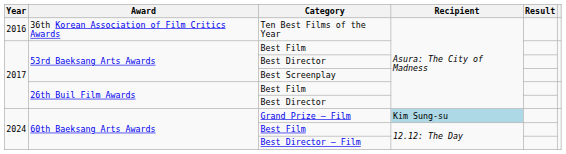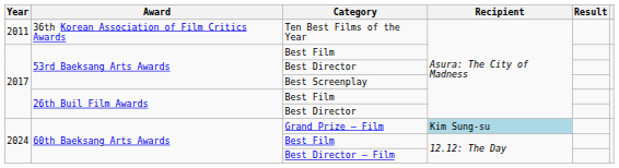 <table class="wikitable sortable">
 <tr>
 <th>Year</th>
 <th>Award</th>
 <th>Category</th>
 <th>Recipient</th>
 <th>Result</th>
 <th class="unsortable"></th>
 </tr>
 <tr>
-<td>2016</td>
+<td>2011</td>
 <td>36th <a href='#'>Korean Association of Film Critics Awards</a></td>
 <td>Ten Best Films of the Year</td>
 <td rowspan="6"><em>Asura: The City of Madness</em></td>
 <td></td>
 <td style="text-align:center"></td>
 </tr>
 <tr>
 <td rowspan="5">2017</td>
 <td rowspan="3"><a href='#'>53rd Baeksang Arts Awards</a></td>
 <td>Best Film</td>
 <td></td>
 <td rowspan="3" style="text-align:center"></td>
 </tr>
 <tr>
 <td>Best Director</td>
 <td></td>
 </tr>
 <tr>
 <td>Best Screenplay</td>
 <td></td>
 </tr>
 <tr>
 <td rowspan="2"><a href='#'>26th Buil Film Awards</a></td>
 <td>Best Film</td>
 <td></td>
 <td rowspan="2" style="text-align:center"></td>
 </tr>
 <tr>
 <td>Best Director</td>
 <td></td>
 </tr>
 <tr>
 <td rowspan="3">2024</td>
 <td rowspan="3"><a href='#'>60th Baeksang Arts Awards</a></td>
 <td><a href='#'>Grand Prize – Film</a></td>
 <td style="background: lightblue;">Kim Sung-su</td>
 <td></td>
 <td rowspan="3" style="text-align:center"></td>
 </tr>
 <tr>
 <td><a href='#'>Best Film</a></td>
 <td rowspan="2"><em>12.12: The Day</em></td>
 <td></td>
 </tr>
 <tr>
 <td><a href='#'>Best Director – Film</a></td>
 <td></td>
 </tr>
 </table>
